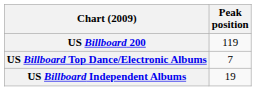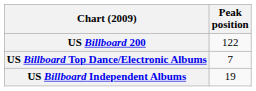 <table class="wikitable sortable plainrowheaders" style="text-align:center">
 <tr>
 <th>Chart (2009)</th>
 <th>Peak<br>position</th>
 </tr>
 <tr>
 <th scope="row">US <a href='#'><em>Billboard</em> 200</a></th>
-<td>119</td>
+<td>122</td>
 </tr>
 <tr>
 <th scope="row">US <a href='#'><em>Billboard</em> Top Dance/Electronic Albums</a></th>
 <td>7</td>
 </tr>
 <tr>
 <th scope="row">US <a href='#'><em>Billboard</em> Independent Albums</a></th>
 <td>19</td>
 </tr>
 </table>
